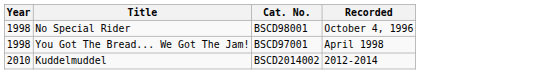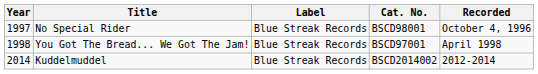 <table class="wikitable">
 <tr>
 <th>Year</th>
 <th>Title</th>
+<th>Label</th>
 <th>Cat. No.</th>
 <th>Recorded</th>
 </tr>
 <tr>
-<td>1998</td>
+<td>1997</td>
 <td Schuld & Stamer (album)>No Special Rider</td>
+<td>Blue Streak Records</td>
 <td>BSCD98001</td>
 <td>October 4, 1996</td>
 </tr>
 <tr>
 <td>1998</td>
 <td>You Got The Bread... We Got The Jam!</td>
+<td>Blue Streak Records</td>
 <td>BSCD97001</td>
 <td>April 1998</td>
 </tr>
 <tr>
-<td>2010</td>
+<td>2014</td>
 <td Schuld & Stamer (album)>Kuddelmuddel</td>
+<td>Blue Streak Records</td>
 <td>BSCD2014002</td>
 <td>2012-2014</td>
 </tr>
 </table>
